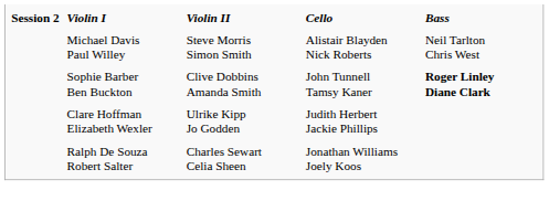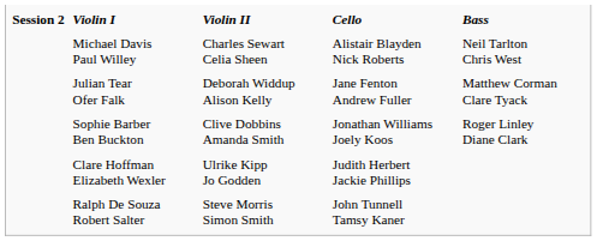 <table cellspacing="5" cellpadding="2" style="background:#f9f9f9; font-size:90%; border:1px solid #aaa; border-top-width:0;">
 <tr>
 <th align="right">Session 2</th>
 <th style="width:9em; text-align:left;"><em>Violin I</em></th>
 <th style="width:9em; text-align:left;"><em>Violin II</em></th>
 <th style="width:9em; text-align:left;"><em>Cello</em></th>
 <th style="width:9em; text-align:left;"><em>Bass</em></th>
 </tr>
 <tr>
 <td></td>
 <td>Michael Davis<br>Paul Willey</td>
-<td>Steve Morris<br>Simon Smith</td>
+<td>Charles Sewart<br>Celia Sheen</td>
 <td>Alistair Blayden<br>Nick Roberts</td>
 <td>Neil Tarlton<br>Chris West</td>
 </tr>
 <tr>
 <td></td>
+<td>Julian Tear<br>Ofer Falk</td>
+<td>Deborah Widdup<br>Alison Kelly</td>
+<td>Jane Fenton<br>Andrew Fuller</td>
+<td>Matthew Corman<br>Clare Tyack</td>
+</tr>
+<tr>
+<td></td>
 <td>Sophie Barber<br>Ben Buckton</td>
 <td>Clive Dobbins<br>Amanda Smith</td>
-<td>John Tunnell<br>Tamsy Kaner</td>
-<td><strong>Roger Linley<br>Diane Clark</strong></td>
+<td>Jonathan Williams<br>Joely Koos</td>
+<td>Roger Linley<br>Diane Clark</td>
 </tr>
 <tr>
 <td></td>
 <td>Clare Hoffman<br>Elizabeth Wexler</td>
 <td>Ulrike Kipp<br>Jo Godden</td>
 <td>Judith Herbert<br>Jackie Phillips</td>
 </tr>
 <tr>
 <td></td>
 <td>Ralph De Souza<br>Robert Salter</td>
-<td>Charles Sewart<br>Celia Sheen</td>
-<td>Jonathan Williams<br>Joely Koos</td>
+<td>Steve Morris<br>Simon Smith</td>
+<td>John Tunnell<br>Tamsy Kaner</td>
 </tr>
 </table>
